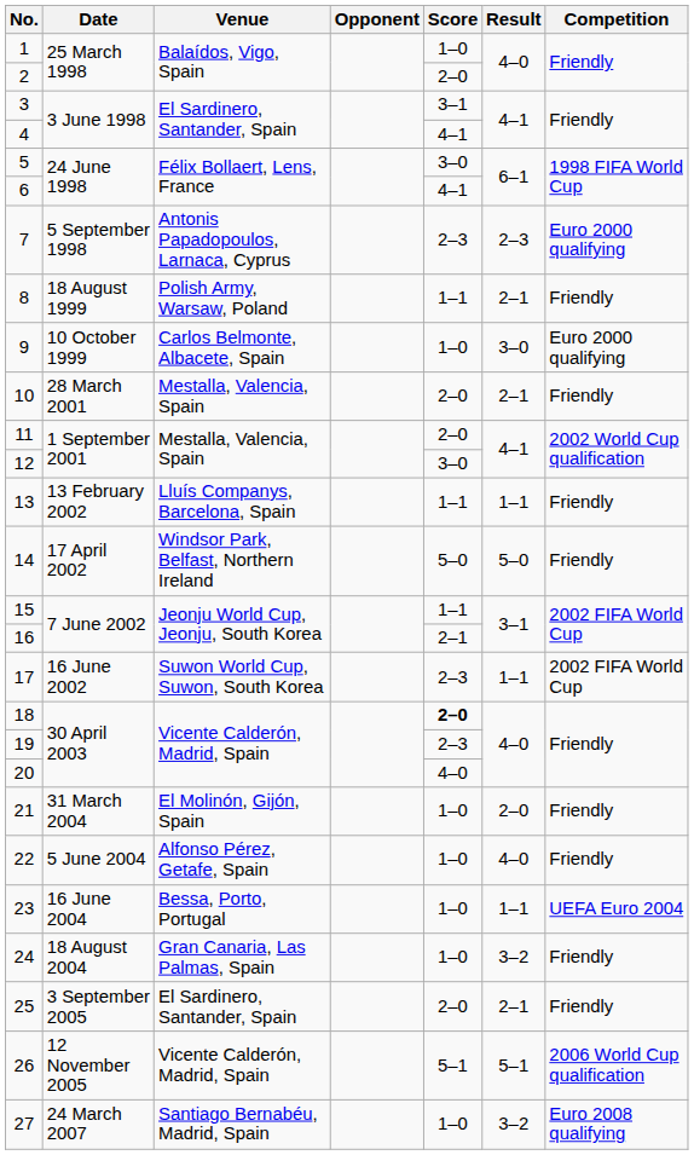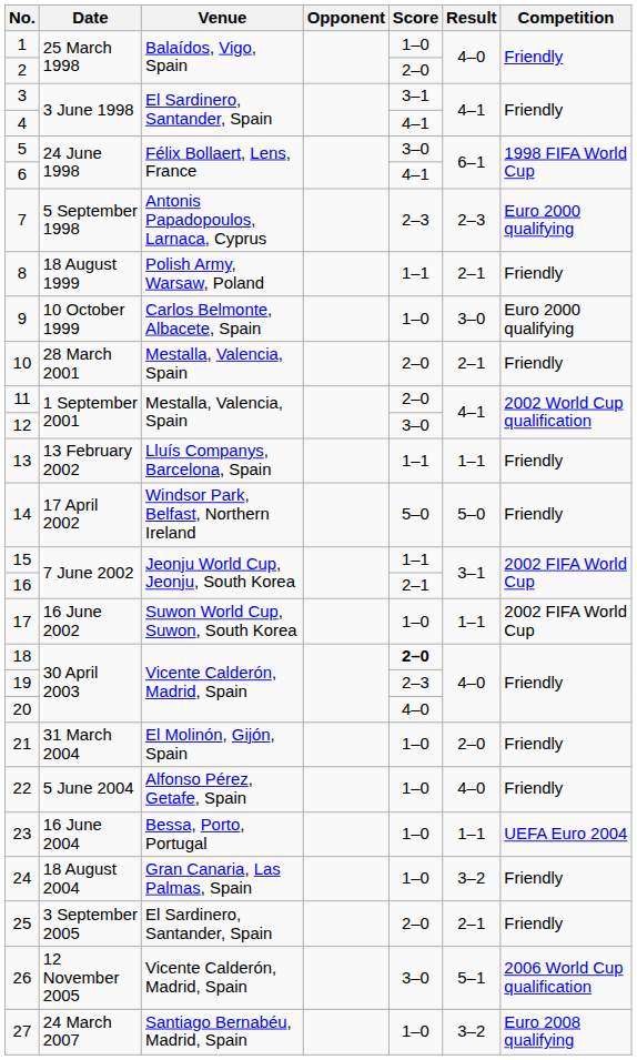 <table class="wikitable sortable">
 <tr>
 <th scope="col">No.</th>
 <th scope="col">Date</th>
 <th scope="col">Venue</th>
 <th scope="col">Opponent</th>
 <th scope="col">Score</th>
 <th scope="col">Result</th>
 <th scope="col">Competition</th>
 </tr>
 <tr>
 <td align="center">1</td>
 <td rowspan="2">25 March 1998</td>
 <td rowspan="2"><a href='#'>Balaídos</a>, <a href='#'>Vigo</a>, Spain</td>
 <td rowspan="2"></td>
 <td align="center">1–0</td>
 <td rowspan="2" align="center">4–0</td>
 <td rowspan="2"><a href='#'>Friendly</a></td>
 </tr>
 <tr>
 <td align="center">2</td>
 <td align="center">2–0</td>
 </tr>
 <tr>
 <td align="center">3</td>
 <td rowspan="2">3 June 1998</td>
 <td rowspan="2"><a href='#'>El Sardinero</a>, <a href='#'>Santander</a>, Spain</td>
 <td rowspan="2"></td>
 <td align="center">3–1</td>
 <td rowspan="2" align="center">4–1</td>
 <td rowspan="2">Friendly</td>
 </tr>
 <tr>
 <td align="center">4</td>
 <td align="center">4–1</td>
 </tr>
 <tr>
 <td align="center">5</td>
 <td rowspan="2">24 June 1998</td>
 <td rowspan="2"><a href='#'>Félix Bollaert</a>, <a href='#'>Lens</a>, France</td>
 <td rowspan="2"></td>
 <td align="center">3–0</td>
 <td rowspan="2" align="center">6–1</td>
 <td rowspan="2"><a href='#'>1998 FIFA World Cup</a></td>
 </tr>
 <tr>
 <td align="center">6</td>
 <td align="center">4–1</td>
 </tr>
 <tr>
 <td align="center">7</td>
 <td>5 September 1998</td>
 <td><a href='#'>Antonis Papadopoulos</a>, <a href='#'>Larnaca</a>, Cyprus</td>
 <td></td>
 <td align="center">2–3</td>
 <td align="center">2–3</td>
 <td><a href='#'>Euro 2000 qualifying</a></td>
 </tr>
 <tr>
 <td align="center">8</td>
 <td>18 August 1999</td>
 <td><a href='#'>Polish Army</a>, <a href='#'>Warsaw</a>, Poland</td>
 <td></td>
 <td align="center">1–1</td>
 <td align="center">2–1</td>
 <td>Friendly</td>
 </tr>
 <tr>
 <td align="center">9</td>
 <td>10 October 1999</td>
 <td><a href='#'>Carlos Belmonte</a>, <a href='#'>Albacete</a>, Spain</td>
 <td></td>
 <td align="center">1–0</td>
 <td align="center">3–0</td>
 <td>Euro 2000 qualifying</td>
 </tr>
 <tr>
 <td align="center">10</td>
 <td>28 March 2001</td>
 <td><a href='#'>Mestalla</a>, <a href='#'>Valencia</a>, Spain</td>
 <td></td>
 <td align="center">2–0</td>
 <td align="center">2–1</td>
 <td>Friendly</td>
 </tr>
 <tr>
 <td align="center">11</td>
 <td rowspan="2">1 September 2001</td>
 <td rowspan="2">Mestalla, Valencia, Spain</td>
 <td rowspan="2"></td>
 <td align="center">2–0</td>
 <td rowspan="2" align="center">4–1</td>
 <td rowspan="2"><a href='#'>2002 World Cup qualification</a></td>
 </tr>
 <tr>
 <td align="center">12</td>
 <td align="center">3–0</td>
 </tr>
 <tr>
 <td align="center">13</td>
 <td>13 February 2002</td>
 <td><a href='#'>Lluís Companys</a>, <a href='#'>Barcelona</a>, Spain</td>
 <td></td>
 <td align="center">1–1</td>
 <td align="center">1–1</td>
 <td>Friendly</td>
 </tr>
 <tr>
 <td align="center">14</td>
 <td>17 April 2002</td>
 <td><a href='#'>Windsor Park</a>, <a href='#'>Belfast</a>, Northern Ireland</td>
 <td></td>
 <td align="center">5–0</td>
 <td align="center">5–0</td>
 <td>Friendly</td>
 </tr>
 <tr>
 <td align="center">15</td>
 <td rowspan="2">7 June 2002</td>
 <td rowspan="2"><a href='#'>Jeonju World Cup</a>, <a href='#'>Jeonju</a>, South Korea</td>
 <td rowspan="2"></td>
 <td align="center">1–1</td>
 <td rowspan="2" align="center">3–1</td>
 <td rowspan="2"><a href='#'>2002 FIFA World Cup</a></td>
 </tr>
 <tr>
 <td align="center">16</td>
 <td align="center">2–1</td>
 </tr>
 <tr>
 <td align="center">17</td>
 <td>16 June 2002</td>
 <td><a href='#'>Suwon World Cup</a>, <a href='#'>Suwon</a>, South Korea</td>
 <td></td>
-<td align="center">2–3</td>
+<td align="center">1–0</td>
 <td align="center">1–1</td>
 <td>2002 FIFA World Cup</td>
 </tr>
 <tr>
 <td align="center">18</td>
 <td rowspan="3">30 April 2003</td>
 <td rowspan="3"><a href='#'>Vicente Calderón</a>, <a href='#'>Madrid</a>, Spain</td>
 <td rowspan="3"></td>
 <td align="center"><strong>2–0</strong></td>
 <td rowspan="3" align="center">4–0</td>
 <td rowspan="3">Friendly</td>
 </tr>
 <tr>
 <td align="center">19</td>
 <td align="center">2–3</td>
 </tr>
 <tr>
 <td align="center">20</td>
 <td align="center">4–0</td>
 </tr>
 <tr>
 <td align="center">21</td>
 <td>31 March 2004</td>
 <td><a href='#'>El Molinón</a>, <a href='#'>Gijón</a>, Spain</td>
 <td></td>
 <td align="center">1–0</td>
 <td align="center">2–0</td>
 <td>Friendly</td>
 </tr>
 <tr>
 <td align="center">22</td>
 <td>5 June 2004</td>
 <td><a href='#'>Alfonso Pérez</a>, <a href='#'>Getafe</a>, Spain</td>
 <td></td>
 <td align="center">1–0</td>
 <td align="center">4–0</td>
 <td>Friendly</td>
 </tr>
 <tr>
 <td align="center">23</td>
 <td>16 June 2004</td>
 <td><a href='#'>Bessa</a>, <a href='#'>Porto</a>, Portugal</td>
 <td></td>
 <td align="center">1–0</td>
 <td align="center">1–1</td>
 <td><a href='#'>UEFA Euro 2004</a></td>
 </tr>
 <tr>
 <td align="center">24</td>
 <td>18 August 2004</td>
 <td><a href='#'>Gran Canaria</a>, <a href='#'>Las Palmas</a>, Spain</td>
 <td></td>
 <td align="center">1–0</td>
 <td align="center">3–2</td>
 <td>Friendly</td>
 </tr>
 <tr>
 <td align="center">25</td>
 <td>3 September 2005</td>
 <td>El Sardinero, Santander, Spain</td>
 <td></td>
 <td align="center">2–0</td>
 <td align="center">2–1</td>
 <td>Friendly</td>
 </tr>
 <tr>
 <td align="center">26</td>
 <td>12 November 2005</td>
 <td>Vicente Calderón, Madrid, Spain</td>
 <td></td>
-<td align="center">5–1</td>
+<td align="center">3–0</td>
 <td align="center">5–1</td>
 <td><a href='#'>2006 World Cup qualification</a></td>
 </tr>
 <tr>
 <td align="center">27</td>
 <td>24 March 2007</td>
 <td><a href='#'>Santiago Bernabéu</a>, Madrid, Spain</td>
 <td></td>
 <td align="center">1–0</td>
 <td align="center">3–2</td>
 <td><a href='#'>Euro 2008 qualifying</a></td>
 </tr>
 </table>
